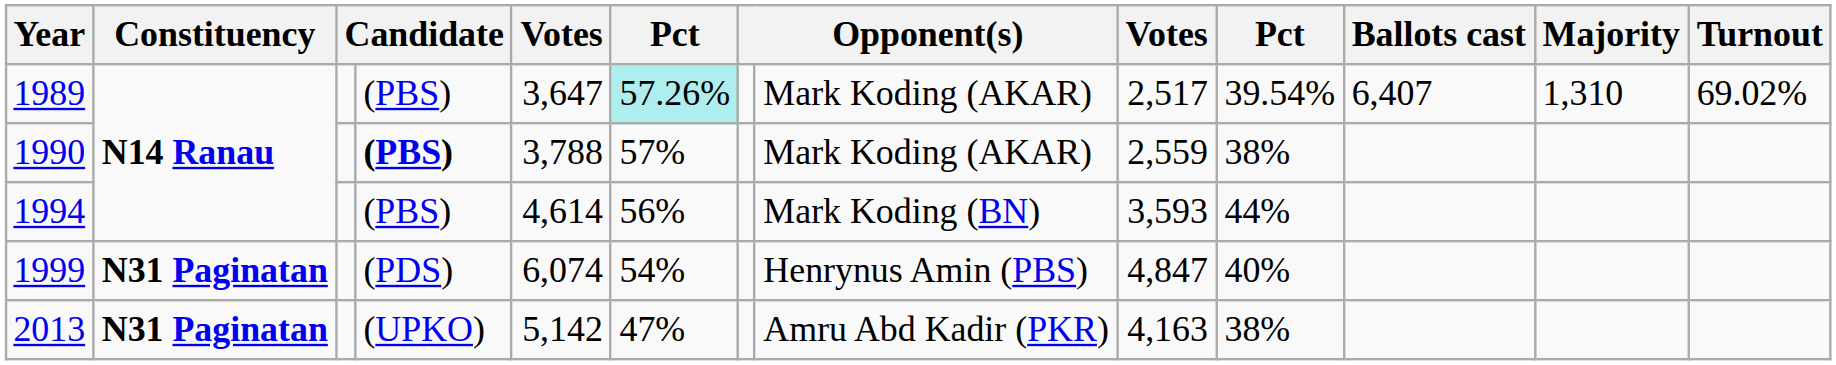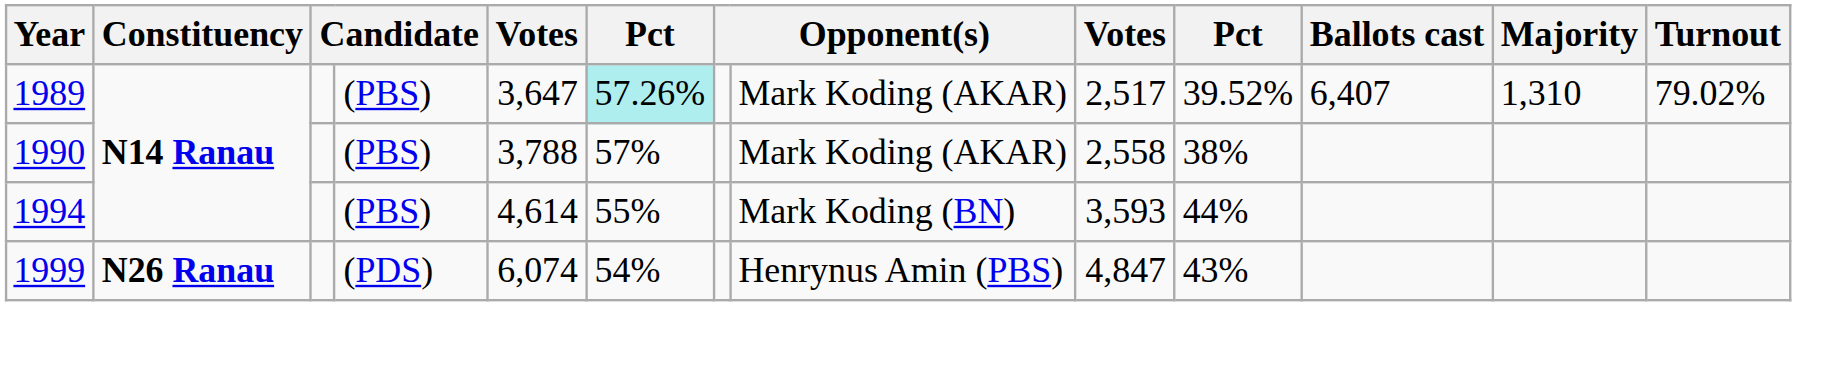 <table class="wikitable" style="margin:0.5em ; font-size:95%">
 <tr>
 <th>Year</th>
 <th>Constituency</th>
 <th colspan=2>Candidate</th>
 <th>Votes</th>
 <th>Pct</th>
 <th colspan=2>Opponent(s)</th>
 <th>Votes</th>
 <th>Pct</th>
 <th>Ballots cast</th>
 <th>Majority</th>
 <th>Turnout</th>
 </tr>
 <tr>
 <td><a href='#'>1989</a></td>
 <td rowspan=3><strong>N14 <a href='#'>Ranau</a></strong></td>
 <td></td>
 <td> (<a href='#'>PBS</a>)</td>
 <td align="right">3,647</td>
 <td style="background: paleturquoise;">57.26%</td>
 <td></td>
 <td>Mark Koding (AKAR)</td>
 <td align="right">2,517</td>
-<td>39.54%</td>
+<td>39.52%</td>
 <td>6,407</td>
 <td>1,310</td>
-<td>69.02%</td>
+<td>79.02%</td>
 </tr>
 <tr>
 <td><a href='#'>1990</a></td>
 <td></td>
-<td><strong> (<a href='#'>PBS</a>)</strong></td>
+<td> (<a href='#'>PBS</a>)</td>
 <td align="right">3,788</td>
 <td>57%</td>
 <td></td>
 <td>Mark Koding (AKAR)</td>
-<td align="right">2,559</td>
+<td align="right">2,558</td>
 <td>38%</td>
 <td></td>
 <td></td>
 <td></td>
 </tr>
 <tr>
 <td><a href='#'>1994</a></td>
 <td></td>
 <td> (<a href='#'>PBS</a>)</td>
 <td align="right">4,614</td>
-<td>56%</td>
+<td>55%</td>
 <td></td>
 <td>Mark Koding (<a href='#'>BN</a>)</td>
 <td align="right">3,593</td>
 <td>44%</td>
 <td></td>
 <td></td>
 <td></td>
 </tr>
 <tr>
 <td><a href='#'>1999</a></td>
-<td><strong>N31 <a href='#'>Paginatan</a></strong></td>
+<td><strong>N26 <a href='#'>Ranau</a></strong></td>
 <td></td>
 <td> (<a href='#'>PDS</a>)</td>
 <td align="right">6,074</td>
 <td>54%</td>
 <td></td>
 <td>Henrynus Amin (<a href='#'>PBS</a>)</td>
 <td align="right">4,847</td>
-<td>40%</td>
-<td></td>
-<td></td>
-<td></td>
-</tr>
-<tr>
-<td><a href='#'>2013</a></td>
-<td><strong>N31 <a href='#'>Paginatan</a></strong></td>
-<td></td>
-<td> (<a href='#'>UPKO</a>)</td>
-<td align="right">5,142</td>
-<td>47%</td>
-<td></td>
-<td>Amru Abd Kadir (<a href='#'>PKR</a>)</td>
-<td align="right">4,163</td>
-<td>38%</td>
+<td>43%</td>
 <td></td>
 <td></td>
 <td></td>
 </tr>
 </table>
